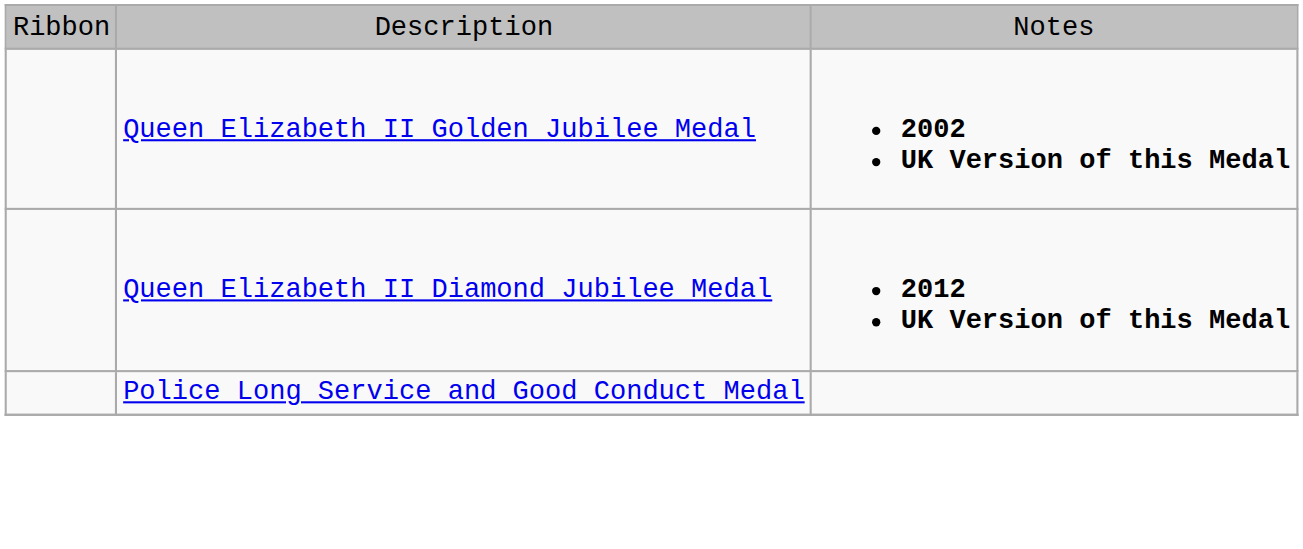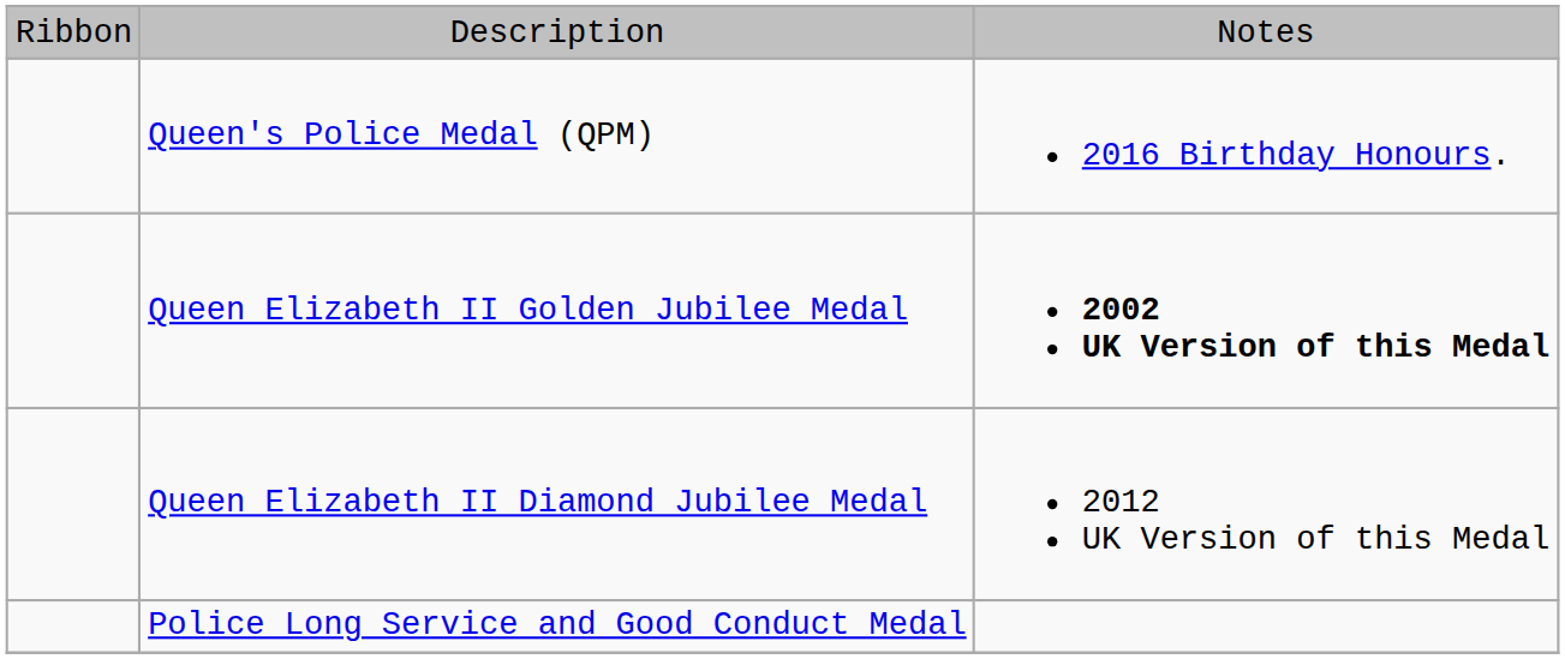 <table class="wikitable" style="margin:1em auto;">
 <tr style="background:silver;" align="center">
 <td>Ribbon</td>
 <td>Description</td>
 <td>Notes</td>
+</tr>
+<tr>
+<td></td>
+<td><a href='#'>Queen's Police Medal</a> (QPM)</td>
+<td><br><ul><li><a href='#'>2016 Birthday Honours</a>.</li></ul></td>
 </tr>
 <tr>
 <td></td>
 <td><a href='#'>Queen Elizabeth II Golden Jubilee Medal</a></td>
 <td><strong><br><ul><li>2002</li><li>UK Version of this Medal</li></ul></strong></td>
 </tr>
 <tr>
 <td></td>
 <td><a href='#'>Queen Elizabeth II Diamond Jubilee Medal</a></td>
-<td><strong><br><ul><li>2012</li><li>UK Version of this Medal</li></ul></strong></td>
+<td><br><ul><li>2012</li><li>UK Version of this Medal</li></ul></td>
 </tr>
 <tr>
 <td></td>
 <td><a href='#'>Police Long Service and Good Conduct Medal</a></td>
 <td></td>
 </tr>
 <tr>
 </tr>
 </table>
